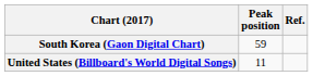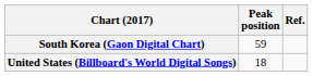 <table class="wikitable sortable plainrowheaders" style="text-align:center;">
 <tr>
 <th>Chart (2017)</th>
 <th>Peak<br>position</th>
 <th>Ref.</th>
 </tr>
 <tr>
 <th scope="row">South Korea (<a href='#'>Gaon Digital Chart</a>)</th>
 <td>59</td>
 <td></td>
 </tr>
 <tr>
 <th scope="row">United States (<a href='#'>Billboard's World Digital Songs</a>)</th>
-<td>11</td>
+<td>18</td>
 <td></td>
 </tr>
 </table>
